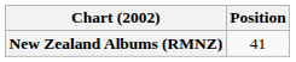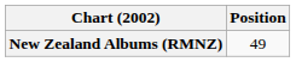 <table class="wikitable plainrowheaders" style="text-align:center">
 <tr>
 <th scope="col">Chart (2002)</th>
 <th scope="col">Position</th>
 </tr>
 <tr>
 <th scope="row">New Zealand Albums (RMNZ)</th>
-<td>41</td>
+<td>49</td>
 </tr>
 </table>
